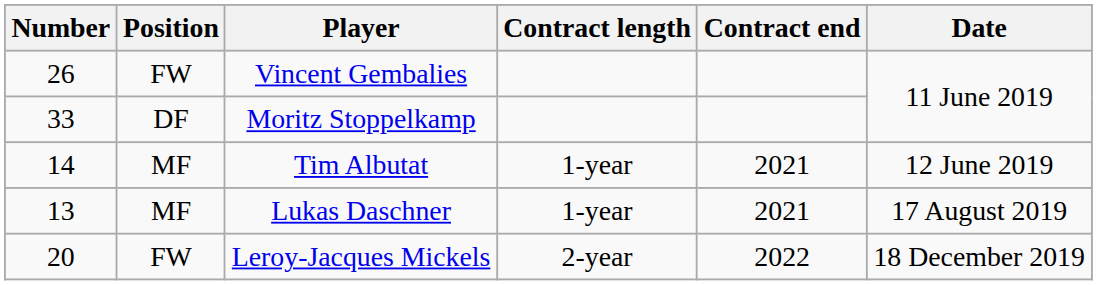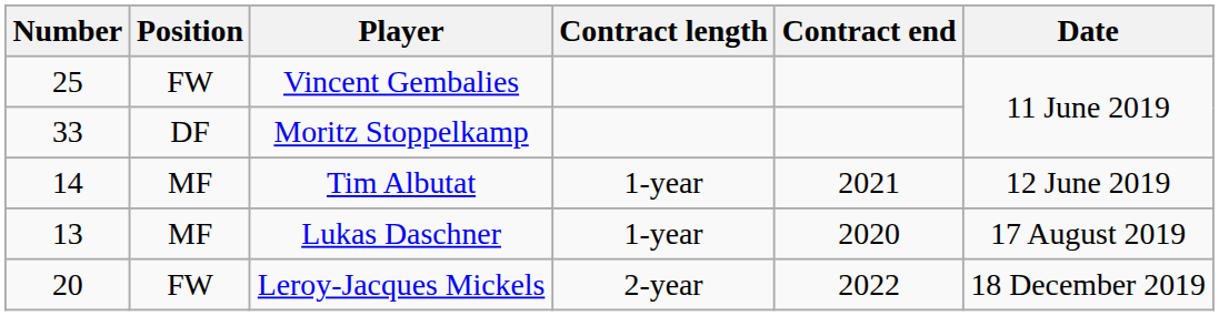 <table class="wikitable" style="font-size:95%;text-align:center">
 <tr>
 <th>Number</th>
 <th>Position</th>
 <th>Player</th>
 <th>Contract length</th>
 <th>Contract end</th>
 <th>Date</th>
 </tr>
 <tr>
-<td>26</td>
+<td>25</td>
 <td>FW</td>
 <td><a href='#'>Vincent Gembalies</a></td>
 <td></td>
 <td></td>
 <td rowspan=2>11 June 2019</td>
 </tr>
 <tr>
 <td>33</td>
 <td>DF</td>
 <td><a href='#'>Moritz Stoppelkamp</a></td>
 <td></td>
 <td></td>
 </tr>
 <tr>
 <td>14</td>
 <td>MF</td>
 <td><a href='#'>Tim Albutat</a></td>
 <td>1-year</td>
 <td>2021</td>
 <td>12 June 2019</td>
 </tr>
 <tr>
 <td>13</td>
 <td>MF</td>
 <td><a href='#'>Lukas Daschner</a></td>
 <td>1-year</td>
-<td>2021</td>
+<td>2020</td>
 <td>17 August 2019</td>
 </tr>
 <tr>
 <td>20</td>
 <td>FW</td>
 <td><a href='#'>Leroy-Jacques Mickels</a></td>
 <td>2-year</td>
 <td>2022</td>
 <td>18 December 2019</td>
 </tr>
 </table>
